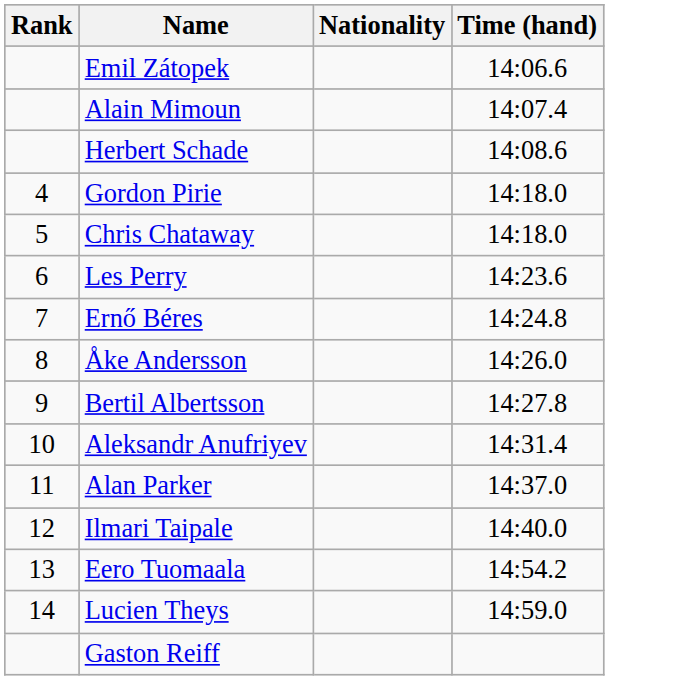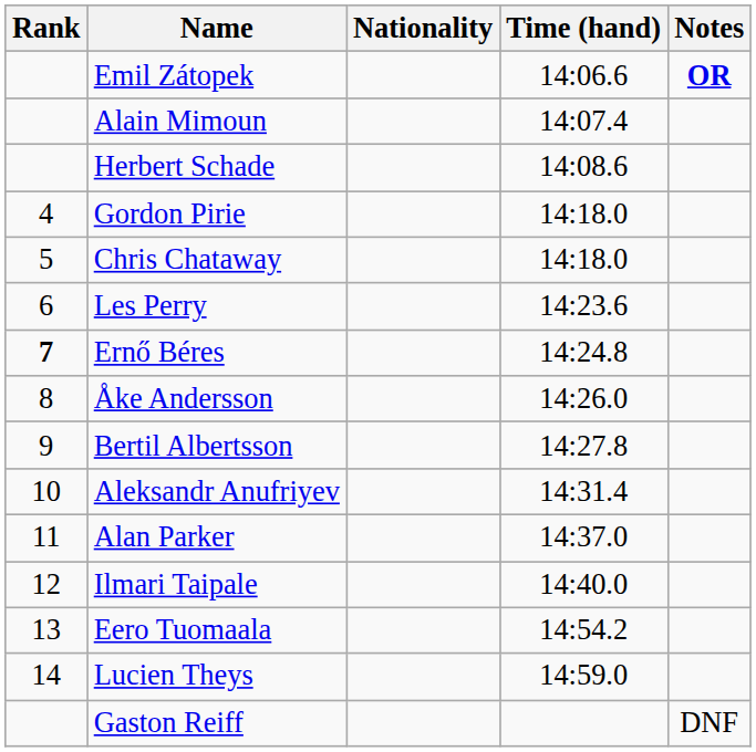 <table class="wikitable sortable" style="text-align:center">
 <tr>
 <th>Rank</th>
 <th>Name</th>
 <th>Nationality</th>
 <th>Time (hand)</th>
+<th>Notes</th>
 </tr>
 <tr>
 <td></td>
 <td align=left><a href='#'>Emil Zátopek</a></td>
 <td align=left></td>
 <td>14:06.6</td>
+<td><strong><a href='#'>OR</a></strong></td>
 </tr>
 <tr>
 <td></td>
 <td align=left><a href='#'>Alain Mimoun</a></td>
 <td align=left></td>
 <td>14:07.4</td>
+<td></td>
 </tr>
 <tr>
 <td></td>
 <td align=left><a href='#'>Herbert Schade</a></td>
 <td align=left></td>
 <td>14:08.6</td>
+<td></td>
 </tr>
 <tr>
 <td>4</td>
 <td align=left><a href='#'>Gordon Pirie</a></td>
 <td align=left></td>
 <td>14:18.0</td>
+<td></td>
 </tr>
 <tr>
 <td>5</td>
 <td align=left><a href='#'>Chris Chataway</a></td>
 <td align=left></td>
 <td>14:18.0</td>
+<td></td>
 </tr>
 <tr>
 <td>6</td>
 <td align=left><a href='#'>Les Perry</a></td>
 <td align=left></td>
 <td>14:23.6</td>
+<td></td>
 </tr>
 <tr>
-<td>7</td>
+<td><strong>7</strong></td>
 <td align=left><a href='#'>Ernő Béres</a></td>
 <td align=left></td>
 <td>14:24.8</td>
+<td></td>
 </tr>
 <tr>
 <td>8</td>
 <td align=left><a href='#'>Åke Andersson</a></td>
 <td align=left></td>
 <td>14:26.0</td>
+<td></td>
 </tr>
 <tr>
 <td>9</td>
 <td align=left><a href='#'>Bertil Albertsson</a></td>
 <td align=left></td>
 <td>14:27.8</td>
+<td></td>
 </tr>
 <tr>
 <td>10</td>
 <td align=left><a href='#'>Aleksandr Anufriyev</a></td>
 <td align=left></td>
 <td>14:31.4</td>
+<td></td>
 </tr>
 <tr>
 <td>11</td>
 <td align=left><a href='#'>Alan Parker</a></td>
 <td align=left></td>
 <td>14:37.0</td>
+<td></td>
 </tr>
 <tr>
 <td>12</td>
 <td align=left><a href='#'>Ilmari Taipale</a></td>
 <td align=left></td>
 <td>14:40.0</td>
+<td></td>
 </tr>
 <tr>
 <td>13</td>
 <td align=left><a href='#'>Eero Tuomaala</a></td>
 <td align=left></td>
 <td>14:54.2</td>
+<td></td>
 </tr>
 <tr>
 <td>14</td>
 <td align=left><a href='#'>Lucien Theys</a></td>
 <td align=left></td>
 <td>14:59.0</td>
+<td></td>
 </tr>
 <tr>
 <td></td>
 <td align=left><a href='#'>Gaston Reiff</a></td>
 <td align=left></td>
 <td></td>
+<td>DNF</td>
 </tr>
 </table>
